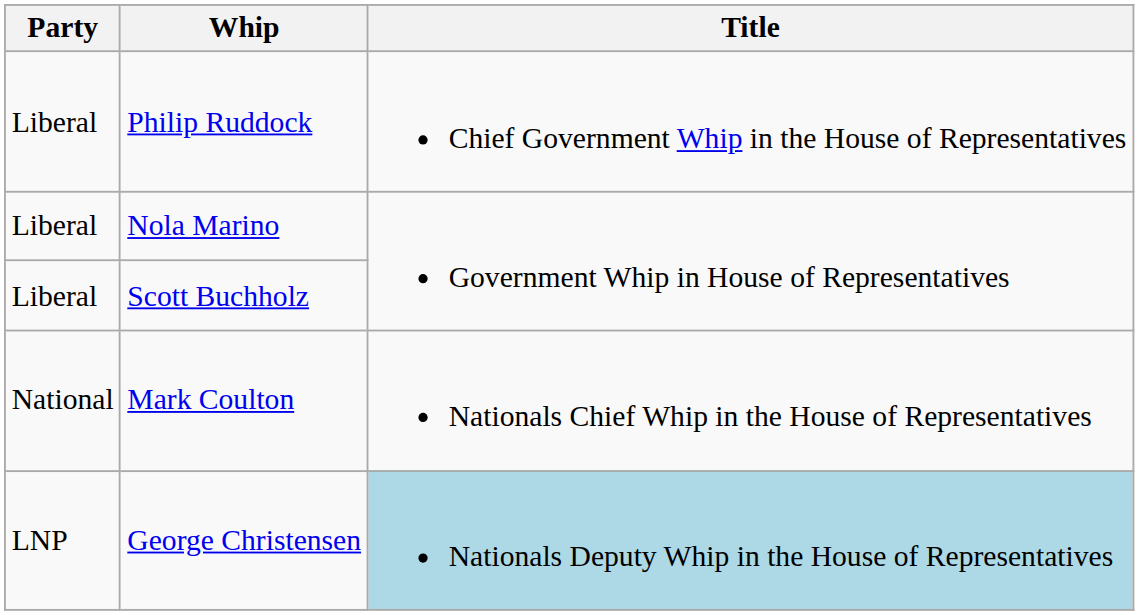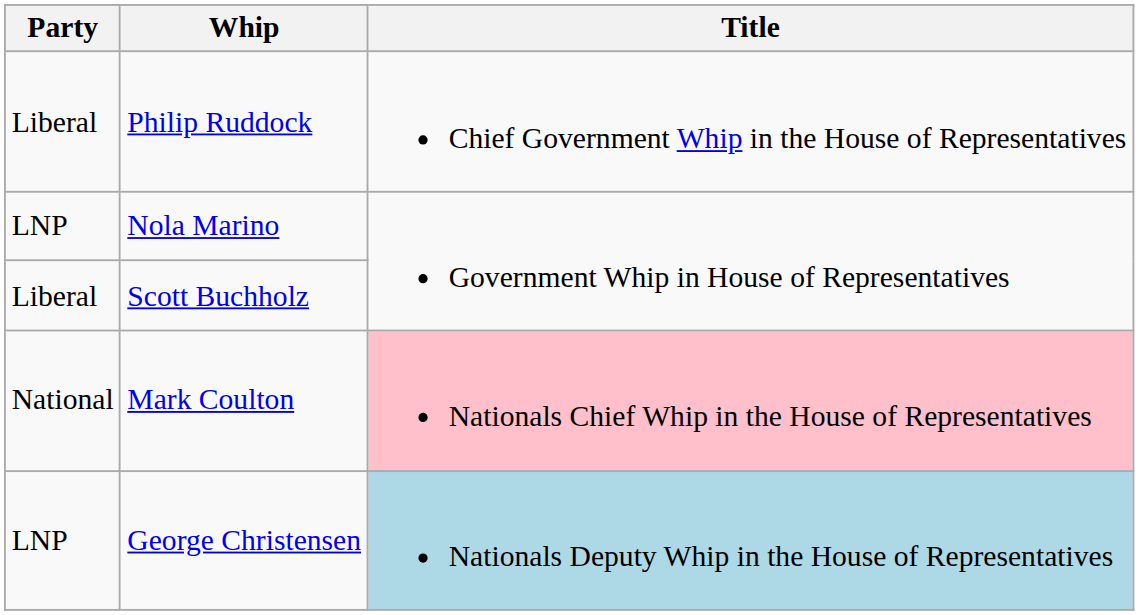 <table class="wikitable sortable">
 <tr>
 <th>Party</th>
 <th>Whip</th>
 <th>Title</th>
 </tr>
 <tr>
 <td>Liberal</td>
 <td><a href='#'>Philip Ruddock</a> </td>
 <td><br><ul><li>Chief Government <a href='#'>Whip</a> in the House of Representatives</li></ul></td>
 </tr>
 <tr>
-<td>Liberal</td>
+<td>LNP</td>
 <td><a href='#'>Nola Marino</a> </td>
 <td rowspan=2><br><ul><li>Government Whip in House of Representatives</li></ul></td>
 </tr>
 <tr>
 <td>Liberal</td>
 <td><a href='#'>Scott Buchholz</a> </td>
 </tr>
 <tr>
 <td>National</td>
 <td><a href='#'>Mark Coulton</a> </td>
-<td><br><ul><li>Nationals Chief Whip in the House of Representatives</li></ul></td>
+<td style="background: pink;"><br><ul><li>Nationals Chief Whip in the House of Representatives</li></ul></td>
 </tr>
 <tr>
 <td>LNP</td>
 <td><a href='#'>George Christensen</a> </td>
 <td style="background: lightblue;"><br><ul><li>Nationals Deputy Whip in the House of Representatives</li></ul></td>
 </tr>
 </table>
